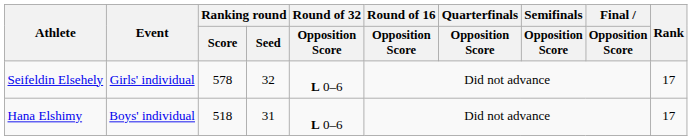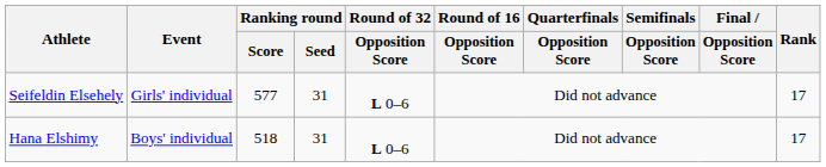 <table class="wikitable" style="font-size:90%;">
 <tr>
 <th rowspan="2">Athlete</th>
 <th rowspan="2">Event</th>
 <th colspan="2">Ranking round</th>
 <th>Round of 32</th>
 <th>Round of 16</th>
 <th>Quarterfinals</th>
 <th>Semifinals</th>
 <th>Final / </th>
 <th rowspan=2>Rank</th>
 </tr>
 <tr style="font-size:95%">
 <th>Score</th>
 <th>Seed</th>
 <th>Opposition<br>Score</th>
 <th>Opposition<br>Score</th>
 <th>Opposition<br>Score</th>
 <th>Opposition<br>Score</th>
 <th>Opposition<br>Score</th>
 </tr>
 <tr align=center>
 <td align=left><a href='#'>Seifeldin Elsehely</a></td>
 <td><a href='#'>Girls' individual</a></td>
-<td>578</td>
-<td>32</td>
+<td>577</td>
+<td>31</td>
 <td><br><strong>L</strong> 0–6</td>
 <td colspan=4>Did not advance</td>
 <td>17</td>
 </tr>
 <tr align=center>
 <td align=left><a href='#'>Hana Elshimy</a></td>
 <td><a href='#'>Boys' individual</a></td>
 <td>518</td>
 <td>31</td>
 <td><br><strong>L</strong> 0–6</td>
 <td colspan=4>Did not advance</td>
 <td>17</td>
 </tr>
 </table>
